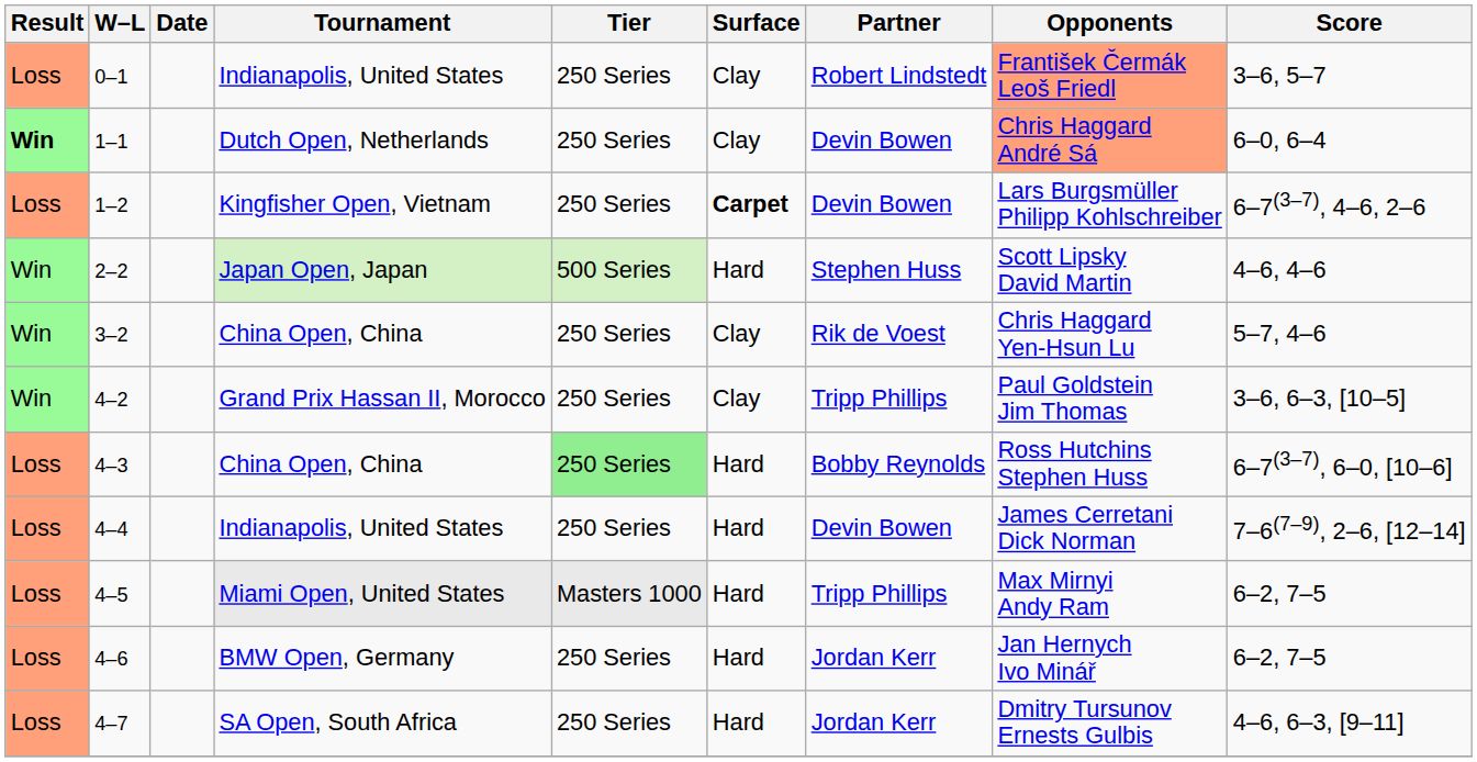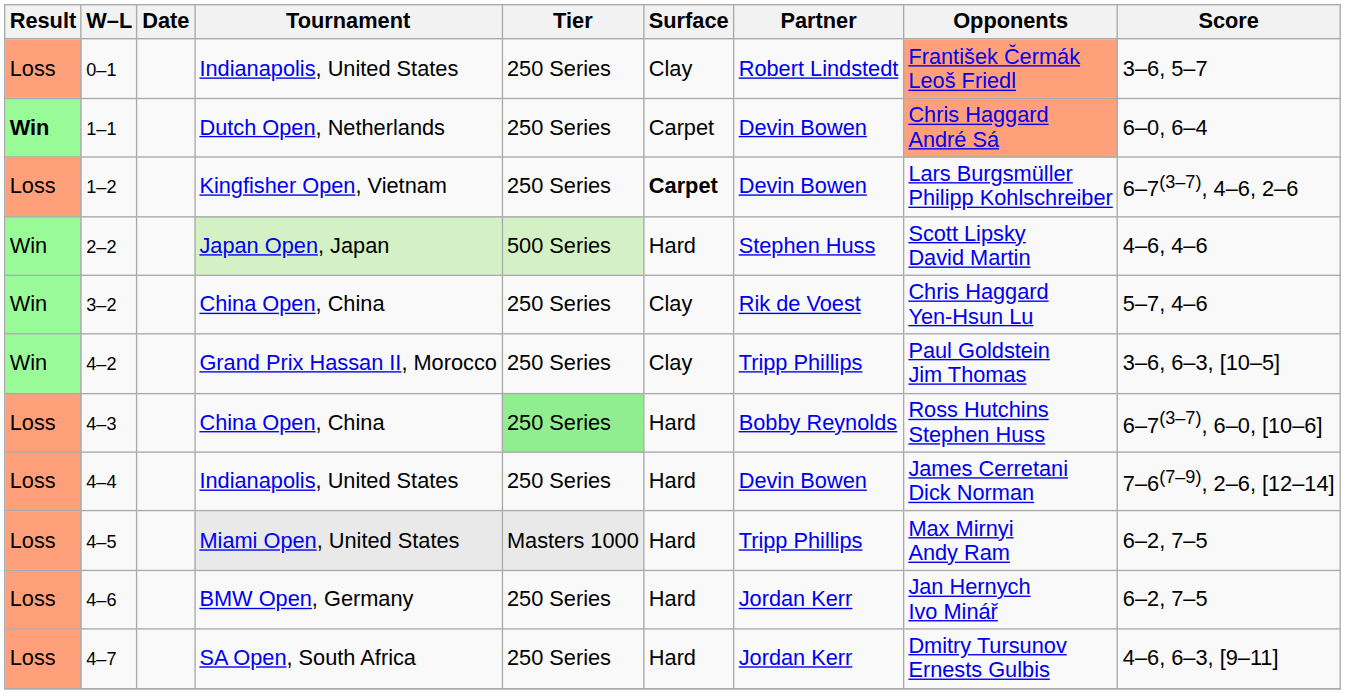 <table class="sortable wikitable">
 <tr>
 <th>Result</th>
 <th class="unsortable">W–L</th>
 <th>Date</th>
 <th>Tournament</th>
 <th>Tier</th>
 <th>Surface</th>
 <th>Partner</th>
 <th>Opponents</th>
 <th class="unsortable">Score</th>
 </tr>
 <tr>
 <td bgcolor=FFA07A>Loss</td>
 <td><small>0–1</small></td>
 <td><a href='#'></a></td>
 <td><a href='#'>Indianapolis</a>, United States</td>
 <td>250 Series</td>
 <td>Clay</td>
 <td> <a href='#'>Robert Lindstedt</a></td>
 <td style="background: lightsalmon;"> <a href='#'>František Čermák</a><br> <a href='#'>Leoš Friedl</a></td>
 <td>3–6, 5–7</td>
 </tr>
 <tr>
 <td bgcolor=98FB98><strong>Win</strong></td>
 <td><small>1–1</small></td>
 <td><a href='#'></a></td>
 <td><a href='#'>Dutch Open</a>, Netherlands</td>
 <td>250 Series</td>
-<td>Clay</td>
+<td>Carpet</td>
 <td> <a href='#'>Devin Bowen</a></td>
 <td style="background: lightsalmon;"> <a href='#'>Chris Haggard</a><br> <a href='#'>André Sá</a></td>
 <td>6–0, 6–4</td>
 </tr>
 <tr>
 <td bgcolor=FFA07A>Loss</td>
 <td><small>1–2</small></td>
 <td><a href='#'></a></td>
 <td><a href='#'>Kingfisher Open</a>, Vietnam</td>
 <td>250 Series</td>
 <td><strong>Carpet</strong></td>
 <td> <a href='#'>Devin Bowen</a></td>
 <td> <a href='#'>Lars Burgsmüller</a><br> <a href='#'>Philipp Kohlschreiber</a></td>
 <td>6–7<sup>(3–7)</sup>, 4–6, 2–6</td>
 </tr>
 <tr>
 <td bgcolor=98FB98>Win</td>
 <td><small>2–2</small></td>
 <td><a href='#'></a></td>
 <td style="background:#D4F1C5;"><a href='#'>Japan Open</a>, Japan</td>
 <td style="background:#D4F1C5;">500 Series</td>
 <td>Hard</td>
 <td> <a href='#'>Stephen Huss</a></td>
 <td> <a href='#'>Scott Lipsky</a><br> <a href='#'>David Martin</a></td>
 <td>4–6, 4–6</td>
 </tr>
 <tr>
 <td bgcolor=98FB98>Win</td>
 <td><small>3–2</small></td>
 <td><a href='#'></a></td>
 <td><a href='#'>China Open</a>, China</td>
 <td>250 Series</td>
 <td>Clay</td>
 <td> <a href='#'>Rik de Voest</a></td>
 <td> <a href='#'>Chris Haggard</a><br> <a href='#'>Yen-Hsun Lu</a></td>
 <td>5–7, 4–6</td>
 </tr>
 <tr>
 <td bgcolor=98FB98>Win</td>
 <td><small>4–2</small></td>
 <td><a href='#'></a></td>
 <td><a href='#'>Grand Prix Hassan II</a>, Morocco</td>
 <td>250 Series</td>
 <td>Clay</td>
 <td> <a href='#'>Tripp Phillips</a></td>
 <td> <a href='#'>Paul Goldstein</a><br> <a href='#'>Jim Thomas</a></td>
 <td>3–6, 6–3, [10–5]</td>
 </tr>
 <tr>
 <td bgcolor=FFA07A>Loss</td>
 <td><small>4–3</small></td>
 <td><a href='#'></a></td>
 <td><a href='#'>China Open</a>, China</td>
 <td style="background: lightgreen;">250 Series</td>
 <td>Hard</td>
 <td> <a href='#'>Bobby Reynolds</a></td>
 <td> <a href='#'>Ross Hutchins</a><br> <a href='#'>Stephen Huss</a></td>
 <td>6–7<sup>(3–7)</sup>, 6–0, [10–6]</td>
 </tr>
 <tr>
 <td bgcolor=FFA07A>Loss</td>
 <td><small>4–4</small></td>
 <td><a href='#'></a></td>
 <td><a href='#'>Indianapolis</a>, United States</td>
 <td>250 Series</td>
 <td>Hard</td>
 <td> <a href='#'>Devin Bowen</a></td>
 <td> <a href='#'>James Cerretani</a><br> <a href='#'>Dick Norman</a></td>
 <td>7–6<sup>(7–9)</sup>, 2–6, [12–14]</td>
 </tr>
 <tr>
 <td bgcolor=FFA07A>Loss</td>
 <td><small>4–5</small></td>
 <td><a href='#'></a></td>
 <td style="background:#e9e9e9;"><a href='#'>Miami Open</a>, United States</td>
 <td style="background:#e9e9e9;">Masters 1000</td>
 <td>Hard</td>
 <td> <a href='#'>Tripp Phillips</a></td>
 <td> <a href='#'>Max Mirnyi</a><br> <a href='#'>Andy Ram</a></td>
 <td>6–2, 7–5</td>
 </tr>
 <tr>
 <td bgcolor=FFA07A>Loss</td>
 <td><small>4–6</small></td>
 <td><a href='#'></a></td>
 <td><a href='#'>BMW Open</a>, Germany</td>
 <td>250 Series</td>
 <td>Hard</td>
 <td> <a href='#'>Jordan Kerr</a></td>
 <td> <a href='#'>Jan Hernych</a><br> <a href='#'>Ivo Minář</a></td>
 <td>6–2, 7–5</td>
 </tr>
 <tr>
 <td bgcolor=FFA07A>Loss</td>
 <td><small>4–7</small></td>
 <td><a href='#'></a></td>
 <td><a href='#'>SA Open</a>, South Africa</td>
 <td>250 Series</td>
 <td>Hard</td>
 <td> <a href='#'>Jordan Kerr</a></td>
 <td> <a href='#'>Dmitry Tursunov</a><br> <a href='#'>Ernests Gulbis</a></td>
 <td>4–6, 6–3, [9–11]</td>
 </tr>
 <tr>
 </tr>
 </table>
